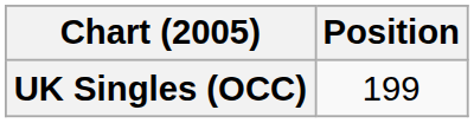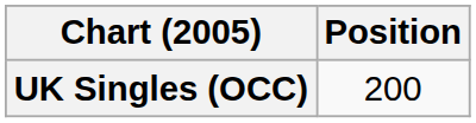 <table class="wikitable plainrowheaders" style="text-align:center">
 <tr>
 <th>Chart (2005)</th>
 <th>Position</th>
 </tr>
 <tr>
 <th scope="row">UK Singles (OCC)</th>
-<td>199</td>
+<td>200</td>
 </tr>
 </table>
